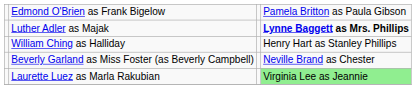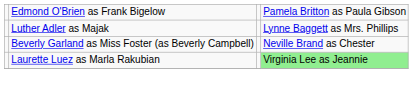 <table class="wikitable">
 <tr>
 <td></td>
 <td><a href='#'>Edmond O'Brien</a> as Frank Bigelow</td>
 <td></td>
 <td><a href='#'>Pamela Britton</a> as Paula Gibson</td>
 </tr>
 <tr>
 <td></td>
 <td><a href='#'>Luther Adler</a> as Majak</td>
 <td></td>
-<td><strong><a href='#'>Lynne Baggett</a> as Mrs. Phillips</strong></td>
-</tr>
-<tr>
-<td></td>
-<td><a href='#'>William Ching</a> as Halliday</td>
-<td></td>
-<td>Henry Hart as Stanley Phillips</td>
+<td><a href='#'>Lynne Baggett</a> as Mrs. Phillips</td>
 </tr>
 <tr>
 <td></td>
 <td><a href='#'>Beverly Garland</a> as Miss Foster (as Beverly Campbell)</td>
 <td></td>
 <td><a href='#'>Neville Brand</a> as Chester</td>
 </tr>
 <tr>
 <td></td>
 <td><a href='#'>Laurette Luez</a> as Marla Rakubian</td>
 <td></td>
 <td style="background: lightgreen;">Virginia Lee as Jeannie</td>
 </tr>
 <tr>
 </tr>
 </table>
